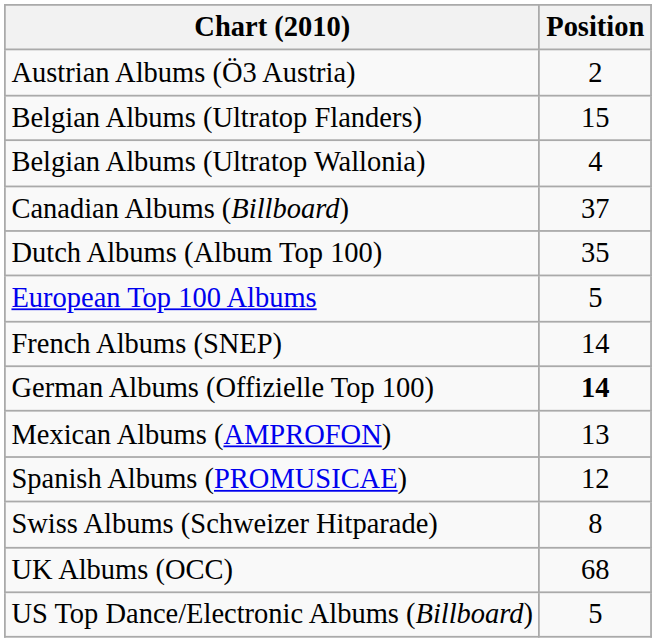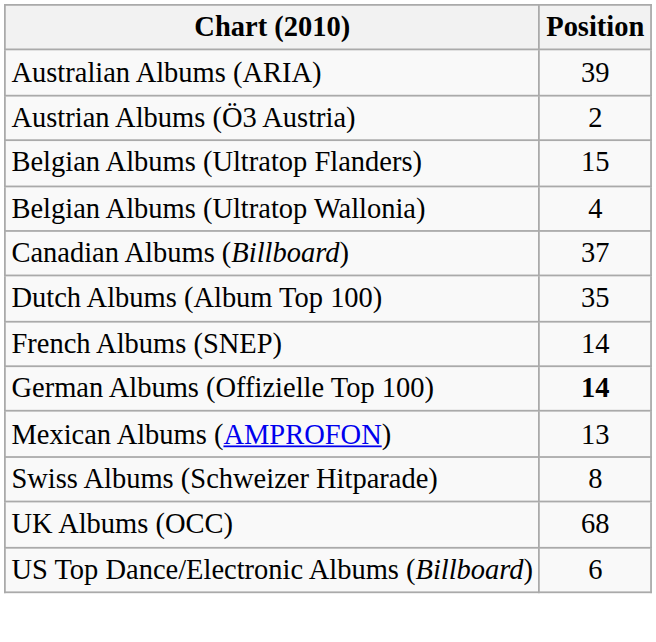 <table class="wikitable sortable">
 <tr>
 <th>Chart (2010)</th>
 <th>Position</th>
+</tr>
+<tr>
+<td>Australian Albums (ARIA)</td>
+<td style="text-align:center;">39</td>
 </tr>
 <tr>
 <td>Austrian Albums (Ö3 Austria)</td>
 <td style="text-align:center;">2</td>
 </tr>
 <tr>
 <td>Belgian Albums (Ultratop Flanders)</td>
 <td style="text-align:center;">15</td>
 </tr>
 <tr>
 <td>Belgian Albums (Ultratop Wallonia)</td>
 <td style="text-align:center;">4</td>
 </tr>
 <tr>
 <td>Canadian Albums (<em>Billboard</em>)</td>
 <td style="text-align:center;">37</td>
 </tr>
 <tr>
 <td>Dutch Albums (Album Top 100)</td>
 <td style="text-align:center;">35</td>
 </tr>
 <tr>
-<td><a href='#'>European Top 100 Albums</a></td>
-<td style="text-align:center;">5</td>
-</tr>
-<tr>
 <td>French Albums (SNEP)</td>
 <td style="text-align:center;">14</td>
 </tr>
 <tr>
 <td>German Albums (Offizielle Top 100)</td>
 <td style="text-align:center;"><strong>14</strong></td>
 </tr>
 <tr>
 <td>Mexican Albums (<a href='#'>AMPROFON</a>)</td>
 <td style="text-align:center;">13</td>
 </tr>
 <tr>
-<td>Spanish Albums (<a href='#'>PROMUSICAE</a>)</td>
-<td style="text-align:center;">12</td>
-</tr>
-<tr>
 <td>Swiss Albums (Schweizer Hitparade)</td>
 <td style="text-align:center;">8</td>
 </tr>
 <tr>
 <td>UK Albums (OCC)</td>
 <td style="text-align:center;">68</td>
 </tr>
 <tr>
 <td>US Top Dance/Electronic Albums (<em>Billboard</em>)</td>
-<td style="text-align:center;">5</td>
+<td style="text-align:center;">6</td>
 </tr>
 </table>
